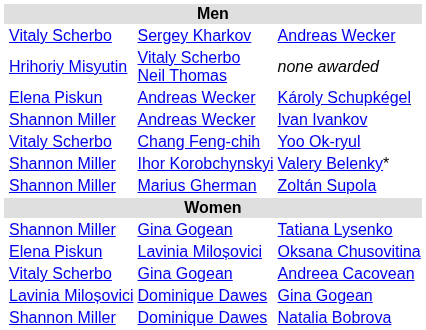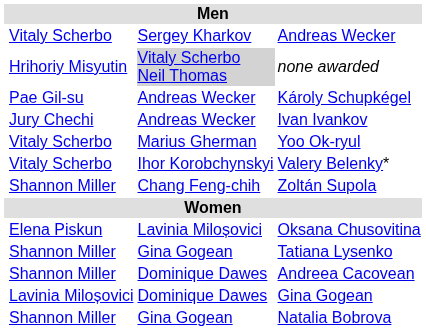 <table>
 <tr style="background:#dfdfdf;">
 <td colspan="4" style="text-align:center;"><strong>Men</strong></td>
 </tr>
 <tr>
 <th scope=row style="text-align:left"><br></th>
 <td> <a href='#'>Vitaly Scherbo</a></td>
 <td> <a href='#'>Sergey Kharkov</a></td>
 <td> <a href='#'>Andreas Wecker</a></td>
 </tr>
 <tr>
 <th scope=row style="text-align:left"><br></th>
 <td> <a href='#'>Hrihoriy Misyutin</a></td>
-<td> <a href='#'>Vitaly Scherbo</a><br> <a href='#'>Neil Thomas</a></td>
+<td style="background: lightgrey;"> <a href='#'>Vitaly Scherbo</a><br> <a href='#'>Neil Thomas</a></td>
 <td><em>none awarded</em></td>
 </tr>
 <tr>
 <th scope=row style="text-align:left"><br></th>
-<td> <a href='#'>Elena Piskun</a></td>
+<td> <a href='#'>Pae Gil-su</a></td>
 <td> <a href='#'>Andreas Wecker</a></td>
 <td> <a href='#'>Károly Schupkégel</a></td>
 </tr>
 <tr>
 <th scope=row style="text-align:left"><br></th>
-<td> <a href='#'>Shannon Miller</a></td>
+<td> <a href='#'>Jury Chechi</a></td>
 <td> <a href='#'>Andreas Wecker</a></td>
 <td> <a href='#'>Ivan Ivankov</a></td>
 </tr>
 <tr>
 <th scope=row style="text-align:left"><br></th>
 <td> <a href='#'>Vitaly Scherbo</a></td>
-<td> <a href='#'>Chang Feng-chih</a></td>
+<td> <a href='#'>Marius Gherman</a></td>
 <td> <a href='#'>Yoo Ok-ryul</a></td>
 </tr>
 <tr>
 <th scope=row style="text-align:left"><br></th>
-<td> <a href='#'>Shannon Miller</a></td>
+<td> <a href='#'>Vitaly Scherbo</a></td>
 <td> <a href='#'>Ihor Korobchynskyi</a></td>
 <td> <a href='#'>Valery Belenky</a>*</td>
 </tr>
 <tr>
 <th scope=row style="text-align:left"><br></th>
 <td> <a href='#'>Shannon Miller</a></td>
-<td> <a href='#'>Marius Gherman</a></td>
+<td> <a href='#'>Chang Feng-chih</a></td>
 <td> <a href='#'>Zoltán Supola</a></td>
 </tr>
 <tr style="background:#dfdfdf;">
 <td colspan="4" style="text-align:center;"><strong>Women</strong></td>
+</tr>
+<tr>
+<th scope=row style="text-align:left"><br></th>
+<td> <a href='#'>Elena Piskun</a></td>
+<td> <a href='#'>Lavinia Miloșovici</a></td>
+<td> <a href='#'>Oksana Chusovitina</a></td>
 </tr>
 <tr>
 <th scope=row style="text-align:left"><br></th>
 <td> <a href='#'>Shannon Miller</a></td>
 <td> <a href='#'>Gina Gogean</a></td>
 <td> <a href='#'>Tatiana Lysenko</a></td>
 </tr>
 <tr>
 <th scope=row style="text-align:left"><br></th>
-<td> <a href='#'>Elena Piskun</a></td>
-<td> <a href='#'>Lavinia Miloșovici</a></td>
-<td> <a href='#'>Oksana Chusovitina</a></td>
-</tr>
-<tr>
-<th scope=row style="text-align:left"><br></th>
-<td> <a href='#'>Vitaly Scherbo</a></td>
-<td> <a href='#'>Gina Gogean</a></td>
+<td> <a href='#'>Shannon Miller</a></td>
+<td> <a href='#'>Dominique Dawes</a></td>
 <td> <a href='#'>Andreea Cacovean</a></td>
 </tr>
 <tr>
 <th scope=row style="text-align:left"><br></th>
 <td> <a href='#'>Lavinia Miloșovici</a></td>
 <td> <a href='#'>Dominique Dawes</a></td>
 <td> <a href='#'>Gina Gogean</a></td>
 </tr>
 <tr>
 <th scope=row style="text-align:left"><br></th>
 <td> <a href='#'>Shannon Miller</a></td>
-<td> <a href='#'>Dominique Dawes</a></td>
+<td> <a href='#'>Gina Gogean</a></td>
 <td> <a href='#'>Natalia Bobrova</a></td>
 </tr>
 </table>
